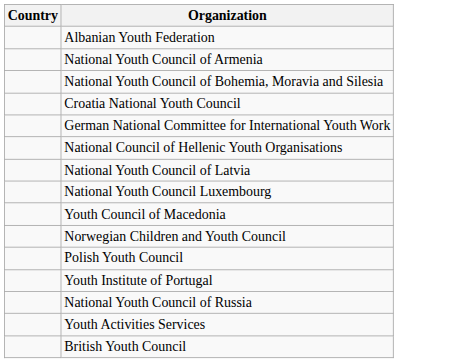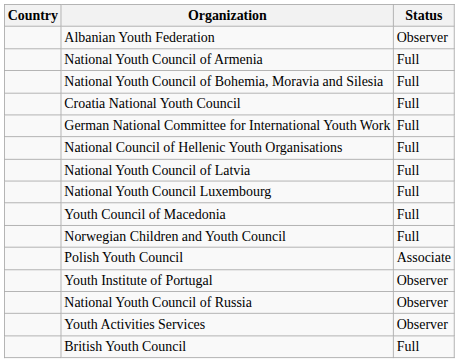 <table class="wikitable sortable">
 <tr>
 <th>Country</th>
 <th>Organization</th>
+<th>Status</th>
 </tr>
 <tr>
 <td></td>
 <td>Albanian Youth Federation</td>
+<td>Observer</td>
 </tr>
 <tr>
 <td></td>
 <td>National Youth Council of Armenia</td>
+<td>Full</td>
 </tr>
 <tr>
 <td></td>
 <td>National Youth Council of Bohemia, Moravia and Silesia</td>
+<td>Full</td>
 </tr>
 <tr>
 <td></td>
 <td>Croatia National Youth Council</td>
+<td>Full</td>
 </tr>
 <tr>
 <td></td>
 <td>German National Committee for International Youth Work</td>
+<td>Full</td>
 </tr>
 <tr>
 <td></td>
 <td>National Council of Hellenic Youth Organisations</td>
+<td>Full</td>
 </tr>
 <tr>
 <td></td>
 <td>National Youth Council of Latvia</td>
+<td>Full</td>
 </tr>
 <tr>
 <td></td>
 <td>National Youth Council Luxembourg</td>
+<td>Full</td>
 </tr>
 <tr>
 <td></td>
 <td>Youth Council of Macedonia</td>
+<td>Full</td>
 </tr>
 <tr>
 <td></td>
 <td>Norwegian Children and Youth Council</td>
+<td>Full</td>
 </tr>
 <tr>
 <td></td>
 <td>Polish Youth Council</td>
+<td>Associate</td>
 </tr>
 <tr>
 <td></td>
 <td>Youth Institute of Portugal</td>
+<td>Observer</td>
 </tr>
 <tr>
 <td></td>
 <td>National Youth Council of Russia</td>
+<td>Observer</td>
 </tr>
 <tr>
 <td></td>
 <td>Youth Activities Services</td>
+<td>Observer</td>
 </tr>
 <tr>
 <td></td>
 <td>British Youth Council</td>
+<td>Full</td>
 </tr>
 </table>
